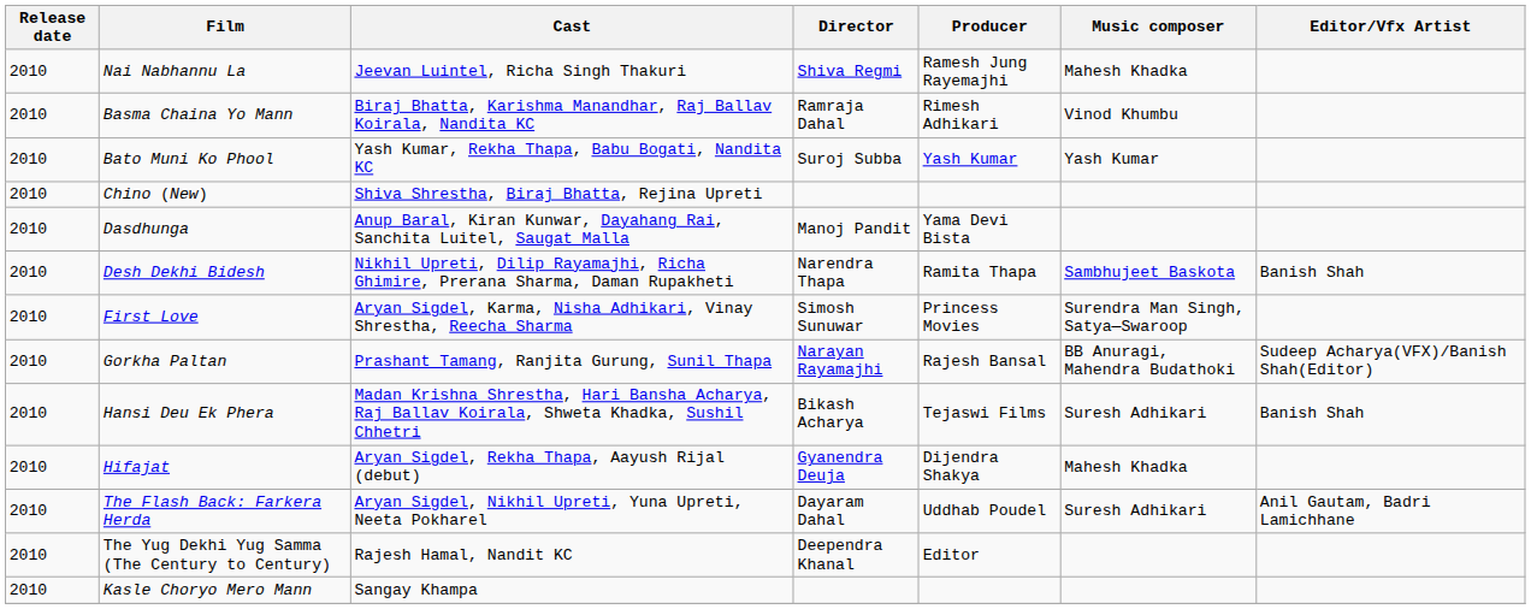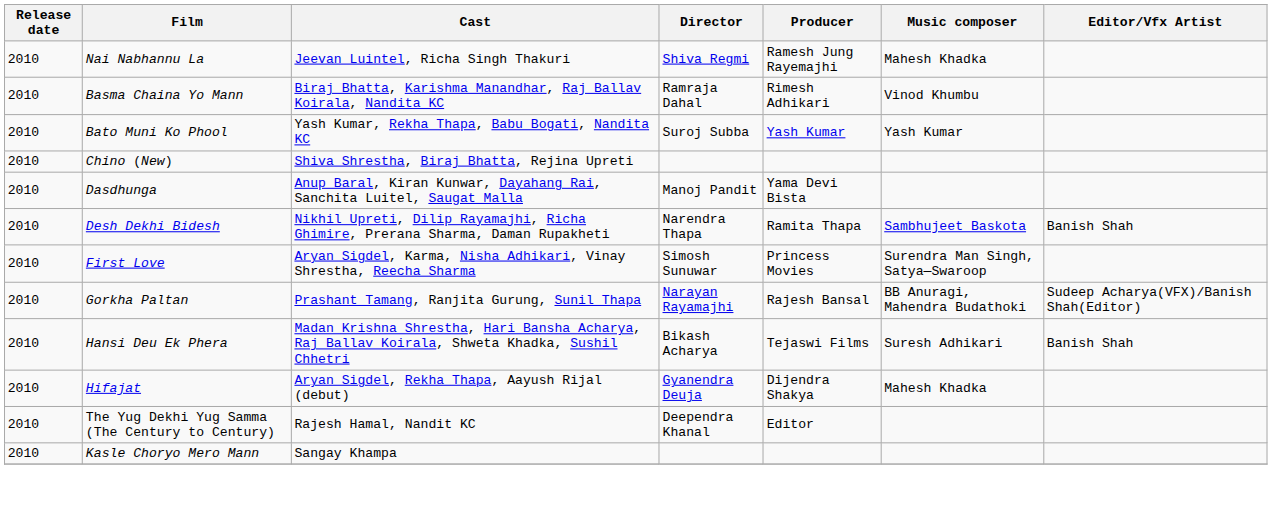 <table class="wikitable sortable">
 <tr>
 <th>Release date</th>
 <th>Film</th>
 <th>Cast</th>
 <th>Director</th>
 <th>Producer</th>
 <th>Music composer</th>
 <th>Editor/Vfx Artist</th>
 </tr>
 <tr>
 <td>2010</td>
 <td><em>Nai Nabhannu La</em></td>
 <td><a href='#'>Jeevan Luintel</a>, Richa Singh Thakuri</td>
 <td><a href='#'>Shiva Regmi</a></td>
 <td>Ramesh Jung Rayemajhi</td>
 <td>Mahesh Khadka</td>
 <td></td>
 </tr>
 <tr>
 <td>2010</td>
 <td><em>Basma Chaina Yo Mann</em></td>
 <td><a href='#'>Biraj Bhatta</a>, <a href='#'>Karishma Manandhar</a>, <a href='#'>Raj Ballav Koirala</a>, <a href='#'>Nandita KC</a></td>
 <td>Ramraja Dahal</td>
 <td>Rimesh Adhikari</td>
 <td>Vinod Khumbu</td>
 <td></td>
 </tr>
 <tr>
 <td>2010</td>
 <td><em>Bato Muni Ko Phool</em></td>
 <td>Yash Kumar, <a href='#'>Rekha Thapa</a>, <a href='#'>Babu Bogati</a>, <a href='#'>Nandita KC</a></td>
 <td>Suroj Subba</td>
 <td><a href='#'>Yash Kumar</a></td>
 <td>Yash Kumar</td>
 <td></td>
 </tr>
 <tr>
 <td>2010</td>
 <td><em>Chino</em> (<em>New</em>)</td>
 <td><a href='#'>Shiva Shrestha</a>, <a href='#'>Biraj Bhatta</a>, Rejina Upreti</td>
 <td></td>
 <td></td>
 <td></td>
 <td></td>
 </tr>
 <tr>
 <td>2010</td>
 <td><em>Dasdhunga</em></td>
 <td><a href='#'>Anup Baral</a>, Kiran Kunwar, <a href='#'>Dayahang Rai</a>, Sanchita Luitel, <a href='#'>Saugat Malla</a></td>
 <td>Manoj Pandit</td>
 <td>Yama Devi Bista</td>
 <td></td>
 <td></td>
 </tr>
 <tr>
 <td>2010</td>
 <td><em><a href='#'>Desh Dekhi Bidesh</a></em></td>
 <td><a href='#'>Nikhil Upreti</a>, <a href='#'>Dilip Rayamajhi</a>, <a href='#'>Richa Ghimire</a>, Prerana Sharma, Daman Rupakheti</td>
 <td>Narendra Thapa</td>
 <td>Ramita Thapa</td>
 <td><a href='#'>Sambhujeet Baskota</a></td>
 <td>Banish Shah</td>
 </tr>
 <tr>
 <td>2010</td>
 <td><em><a href='#'>First Love</a></em></td>
 <td><a href='#'>Aryan Sigdel</a>, Karma, <a href='#'>Nisha Adhikari</a>, Vinay Shrestha, <a href='#'>Reecha Sharma</a></td>
 <td>Simosh Sunuwar</td>
 <td>Princess Movies</td>
 <td>Surendra Man Singh, Satya—Swaroop</td>
 <td></td>
 </tr>
 <tr>
 <td>2010</td>
 <td><em>Gorkha Paltan</em></td>
 <td><a href='#'>Prashant Tamang</a>, Ranjita Gurung, <a href='#'>Sunil Thapa</a></td>
 <td><a href='#'>Narayan Rayamajhi</a></td>
 <td>Rajesh Bansal</td>
 <td>BB Anuragi, Mahendra Budathoki</td>
 <td>Sudeep Acharya(VFX)/Banish Shah(Editor)</td>
 </tr>
 <tr>
 <td>2010</td>
 <td><em>Hansi Deu Ek Phera</em></td>
 <td><a href='#'>Madan Krishna Shrestha</a>, <a href='#'>Hari Bansha Acharya</a>, <a href='#'>Raj Ballav Koirala</a>, Shweta Khadka, <a href='#'>Sushil Chhetri</a></td>
 <td>Bikash Acharya</td>
 <td>Tejaswi Films</td>
 <td>Suresh Adhikari</td>
 <td>Banish Shah</td>
 </tr>
 <tr>
 <td>2010</td>
 <td><em><a href='#'>Hifajat</a></em></td>
 <td><a href='#'>Aryan Sigdel</a>, <a href='#'>Rekha Thapa</a>, Aayush Rijal (debut)</td>
 <td><a href='#'>Gyanendra Deuja</a></td>
 <td>Dijendra Shakya</td>
 <td>Mahesh Khadka</td>
 <td></td>
 </tr>
 <tr>
 <td>2010</td>
-<td><em><a href='#'>The Flash Back: Farkera Herda</a></em></td>
-<td><a href='#'>Aryan Sigdel</a>, <a href='#'>Nikhil Upreti</a>, Yuna Upreti, Neeta Pokharel</td>
-<td>Dayaram Dahal</td>
-<td>Uddhab Poudel</td>
-<td>Suresh Adhikari</td>
-<td>Anil Gautam, Badri Lamichhane</td>
-</tr>
-<tr>
-<td>2010</td>
 <td>The Yug Dekhi Yug Samma (The Century to Century)</td>
 <td>Rajesh Hamal, Nandit KC</td>
 <td>Deependra Khanal</td>
 <td>Editor</td>
 <td></td>
 <td></td>
 </tr>
 <tr>
 <td>2010</td>
 <td><em>Kasle Choryo Mero Mann</em></td>
 <td Aryan Sigdel, Rekha Thapa, Neer Shah>Sangay Khampa</td>
 <td Majed Alsabhan></td>
 <td></td>
 <td></td>
 <td></td>
 </tr>
 <tr>
 </tr>
 </table>
